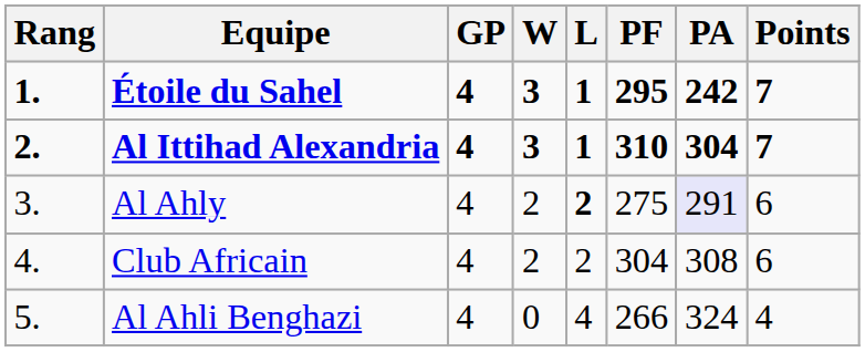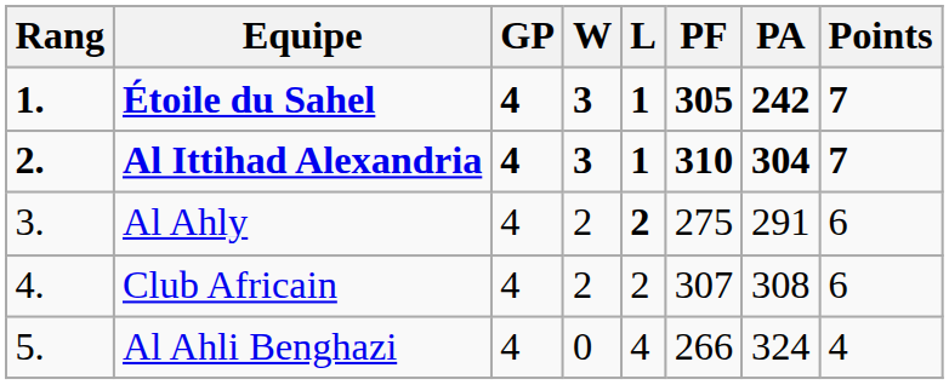 <table class="wikitable">
 <tr>
 <th>Rang</th>
 <th>Equipe</th>
 <th>GP</th>
 <th>W</th>
 <th>L</th>
 <th>PF</th>
 <th>PA</th>
 <th>Points</th>
 </tr>
 <tr>
 <td><strong>1.</strong></td>
 <td><strong> <a href='#'>Étoile du Sahel</a></strong></td>
 <td><strong>4</strong></td>
 <td><strong>3</strong></td>
 <td><strong>1</strong></td>
-<td><strong>295</strong></td>
+<td><strong>305</strong></td>
 <td><strong>242</strong></td>
 <td><strong>7</strong></td>
 </tr>
 <tr>
 <td><strong>2.</strong></td>
 <td><strong> <a href='#'>Al Ittihad Alexandria</a></strong></td>
 <td><strong>4</strong></td>
 <td><strong>3</strong></td>
 <td><strong>1</strong></td>
 <td><strong>310</strong></td>
 <td><strong>304</strong></td>
 <td><strong>7</strong></td>
 </tr>
 <tr>
 <td>3.</td>
 <td> <a href='#'>Al Ahly</a></td>
 <td>4</td>
 <td>2</td>
 <td><strong>2</strong></td>
 <td>275</td>
-<td style="background: lavender;">291</td>
+<td>291</td>
 <td>6</td>
 </tr>
 <tr>
 <td>4.</td>
 <td> <a href='#'>Club Africain</a></td>
 <td>4</td>
 <td>2</td>
 <td>2</td>
-<td>304</td>
+<td>307</td>
 <td>308</td>
 <td>6</td>
 </tr>
 <tr>
 <td>5.</td>
 <td> <a href='#'>Al Ahli Benghazi</a></td>
 <td>4</td>
 <td>0</td>
 <td>4</td>
 <td>266</td>
 <td>324</td>
 <td>4</td>
 </tr>
 </table>
